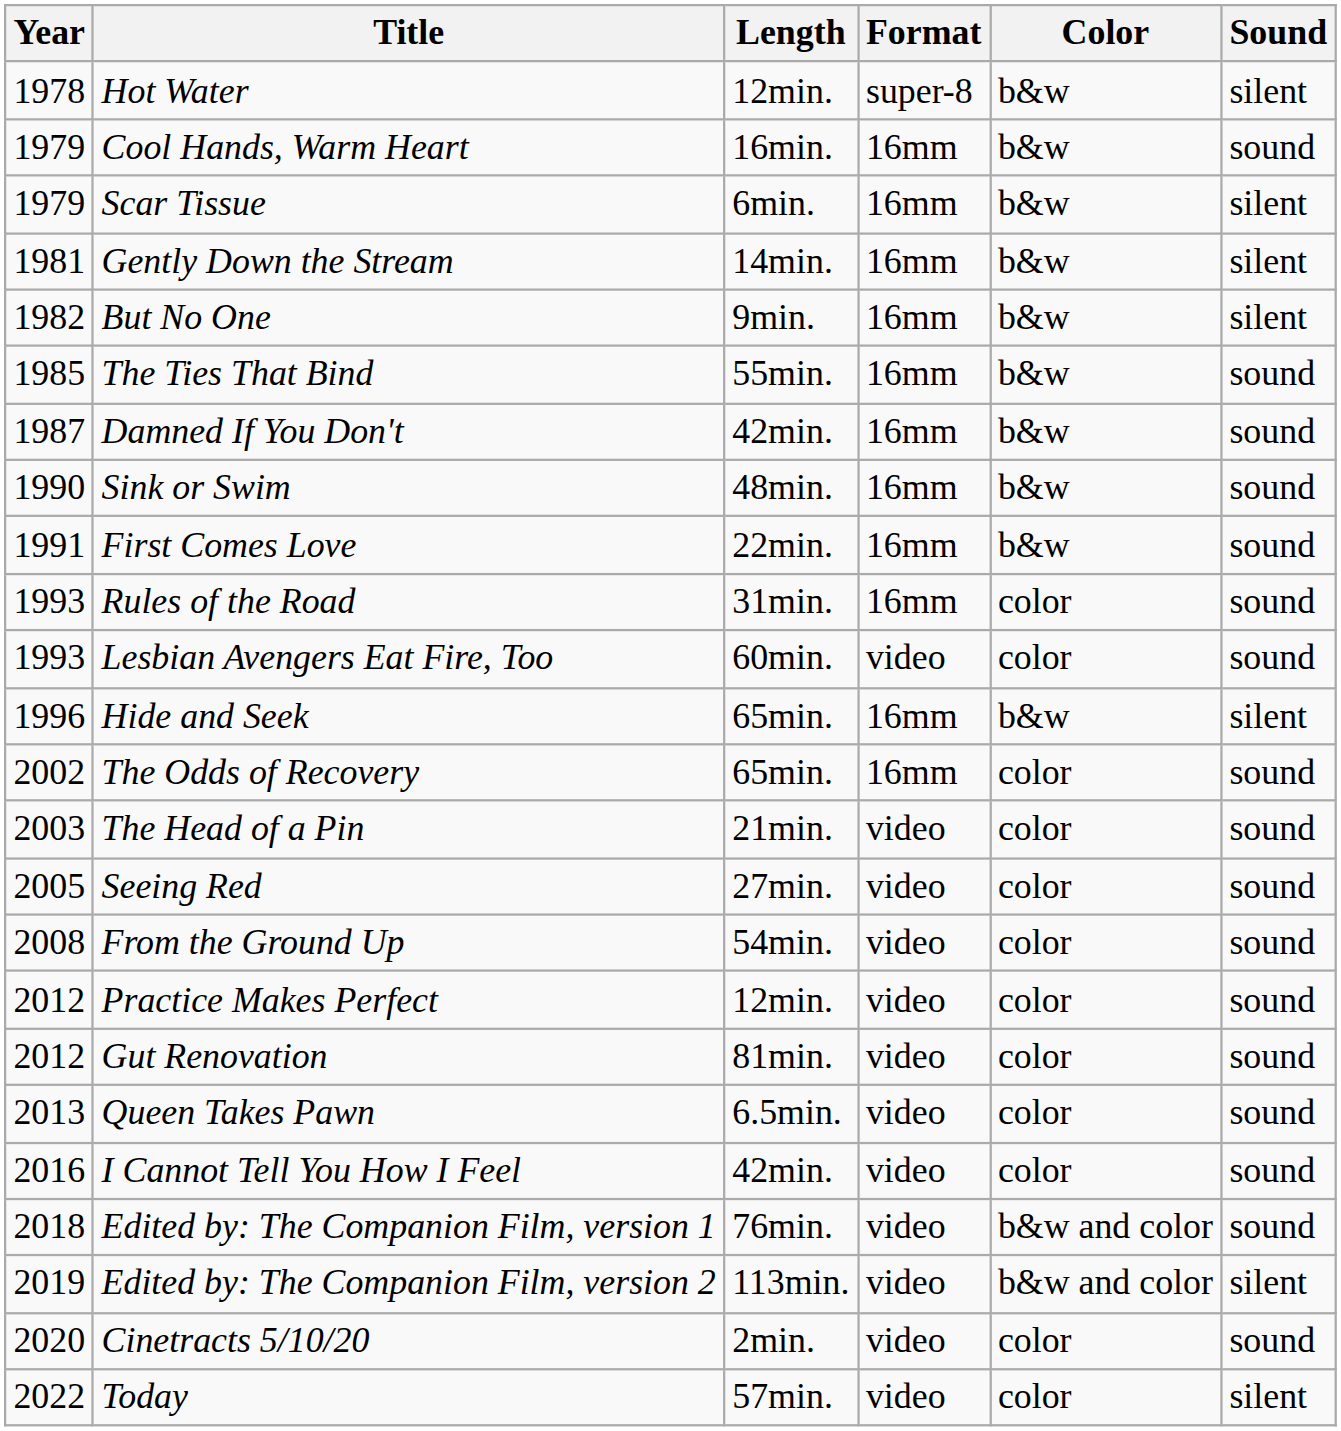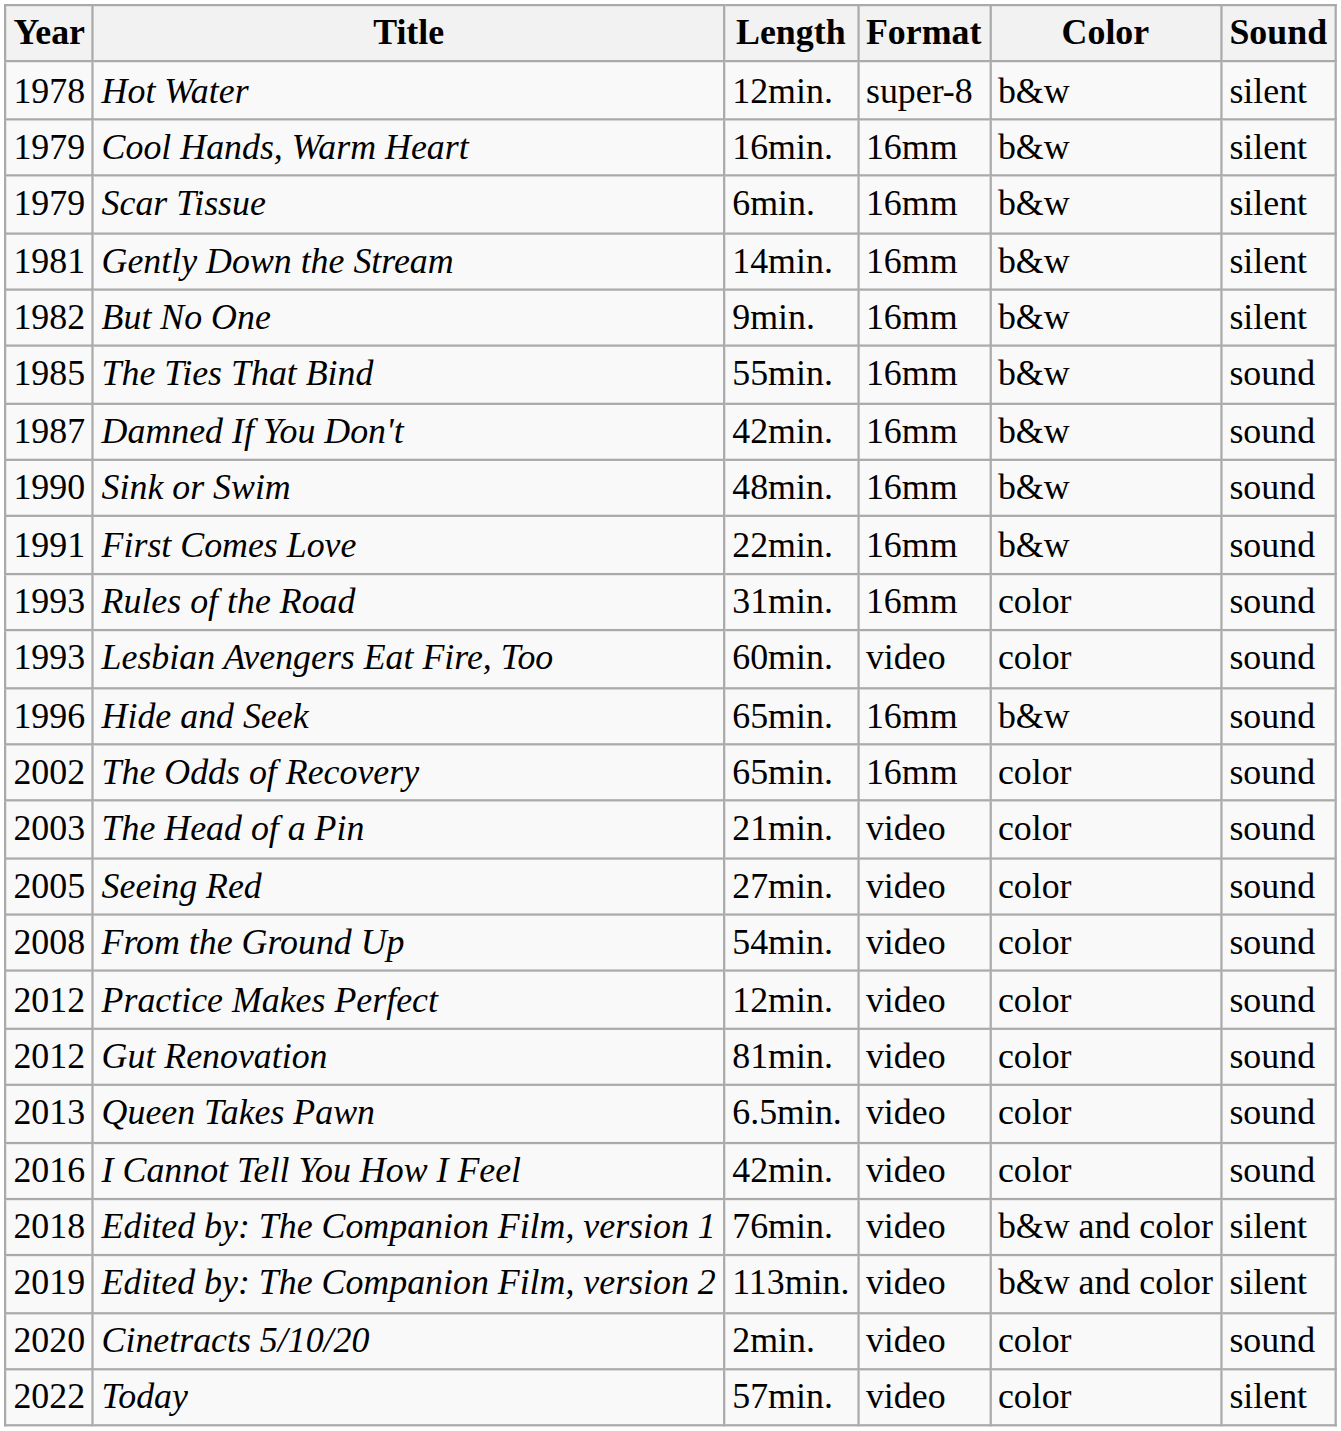 <table class="wikitable">
 <tr>
 <th>Year</th>
 <th>Title</th>
 <th>Length</th>
 <th>Format</th>
 <th>Color</th>
 <th>Sound</th>
 </tr>
 <tr>
 <td>1978</td>
 <td><em>Hot Water</em></td>
 <td>12min.</td>
 <td>super-8</td>
 <td>b&w</td>
 <td>silent</td>
 </tr>
 <tr>
 <td>1979</td>
 <td><em>Cool Hands, Warm Heart</em></td>
 <td>16min.</td>
 <td>16mm</td>
 <td>b&w</td>
-<td>sound</td>
+<td>silent</td>
 </tr>
 <tr>
 <td>1979</td>
 <td><em>Scar Tissue</em></td>
 <td>6min.</td>
 <td>16mm</td>
 <td>b&w</td>
 <td>silent</td>
 </tr>
 <tr>
 <td>1981</td>
 <td><em>Gently Down the Stream</em></td>
 <td>14min.</td>
 <td>16mm</td>
 <td>b&w</td>
 <td>silent</td>
 </tr>
 <tr>
 <td>1982</td>
 <td><em>But No One</em></td>
 <td>9min.</td>
 <td>16mm</td>
 <td>b&w</td>
 <td>silent</td>
 </tr>
 <tr>
 <td>1985</td>
 <td><em>The Ties That Bind</em></td>
 <td>55min.</td>
 <td>16mm</td>
 <td>b&w</td>
 <td>sound</td>
 </tr>
 <tr>
 <td>1987</td>
 <td><em>Damned If You Don't</em></td>
 <td>42min.</td>
 <td>16mm</td>
 <td>b&w</td>
 <td>sound</td>
 </tr>
 <tr>
 <td>1990</td>
 <td><em>Sink or Swim</em></td>
 <td>48min.</td>
 <td>16mm</td>
 <td>b&w</td>
 <td>sound</td>
 </tr>
 <tr>
 <td>1991</td>
 <td><em>First Comes Love</em></td>
 <td>22min.</td>
 <td>16mm</td>
 <td>b&w</td>
 <td>sound</td>
 </tr>
 <tr>
 <td>1993</td>
 <td><em>Rules of the Road</em></td>
 <td>31min.</td>
 <td>16mm</td>
 <td>color</td>
 <td>sound</td>
 </tr>
 <tr>
 <td>1993</td>
 <td><em>Lesbian Avengers Eat Fire, Too</em></td>
 <td>60min.</td>
 <td>video</td>
 <td>color</td>
 <td>sound</td>
 </tr>
 <tr>
 <td>1996</td>
 <td><em>Hide and Seek</em></td>
 <td>65min.</td>
 <td>16mm</td>
 <td>b&w</td>
-<td>silent</td>
+<td>sound</td>
 </tr>
 <tr>
 <td>2002</td>
 <td><em>The Odds of Recovery</em></td>
 <td>65min.</td>
 <td>16mm</td>
 <td>color</td>
 <td>sound</td>
 </tr>
 <tr>
 <td>2003</td>
 <td><em>The Head of a Pin</em></td>
 <td>21min.</td>
 <td>video</td>
 <td>color</td>
 <td>sound</td>
 </tr>
 <tr>
 <td>2005</td>
 <td><em>Seeing Red</em></td>
 <td>27min.</td>
 <td>video</td>
 <td>color</td>
 <td>sound</td>
 </tr>
 <tr>
 <td>2008</td>
 <td><em>From the Ground Up</em></td>
 <td>54min.</td>
 <td>video</td>
 <td>color</td>
 <td>sound</td>
 </tr>
 <tr>
 <td>2012</td>
 <td><em>Practice Makes Perfect</em></td>
 <td>12min.</td>
 <td>video</td>
 <td>color</td>
 <td>sound</td>
 </tr>
 <tr>
 <td>2012</td>
 <td><em>Gut Renovation</em></td>
 <td>81min.</td>
 <td>video</td>
 <td>color</td>
 <td>sound</td>
 </tr>
 <tr>
 <td>2013</td>
 <td><em>Queen Takes Pawn</em></td>
 <td>6.5min.</td>
 <td>video</td>
 <td>color</td>
 <td>sound</td>
 </tr>
 <tr>
 <td>2016</td>
 <td><em>I Cannot Tell You How I Feel</em></td>
 <td>42min.</td>
 <td>video</td>
 <td>color</td>
 <td>sound</td>
 </tr>
 <tr>
 <td>2018</td>
 <td><em>Edited by: The Companion Film, version 1</em></td>
 <td>76min.</td>
 <td>video</td>
 <td>b&w and color</td>
-<td>sound</td>
+<td>silent</td>
 </tr>
 <tr>
 <td>2019</td>
 <td><em>Edited by: The Companion Film, version 2</em></td>
 <td>113min.</td>
 <td>video</td>
 <td>b&w and color</td>
 <td>silent</td>
 </tr>
 <tr>
 <td>2020</td>
 <td><em>Cinetracts 5/10/20</em></td>
 <td>2min.</td>
 <td>video</td>
 <td>color</td>
 <td>sound</td>
 </tr>
 <tr>
 <td>2022</td>
 <td><em>Today</em></td>
 <td>57min.</td>
 <td>video</td>
 <td>color</td>
 <td>silent</td>
 </tr>
 </table>
